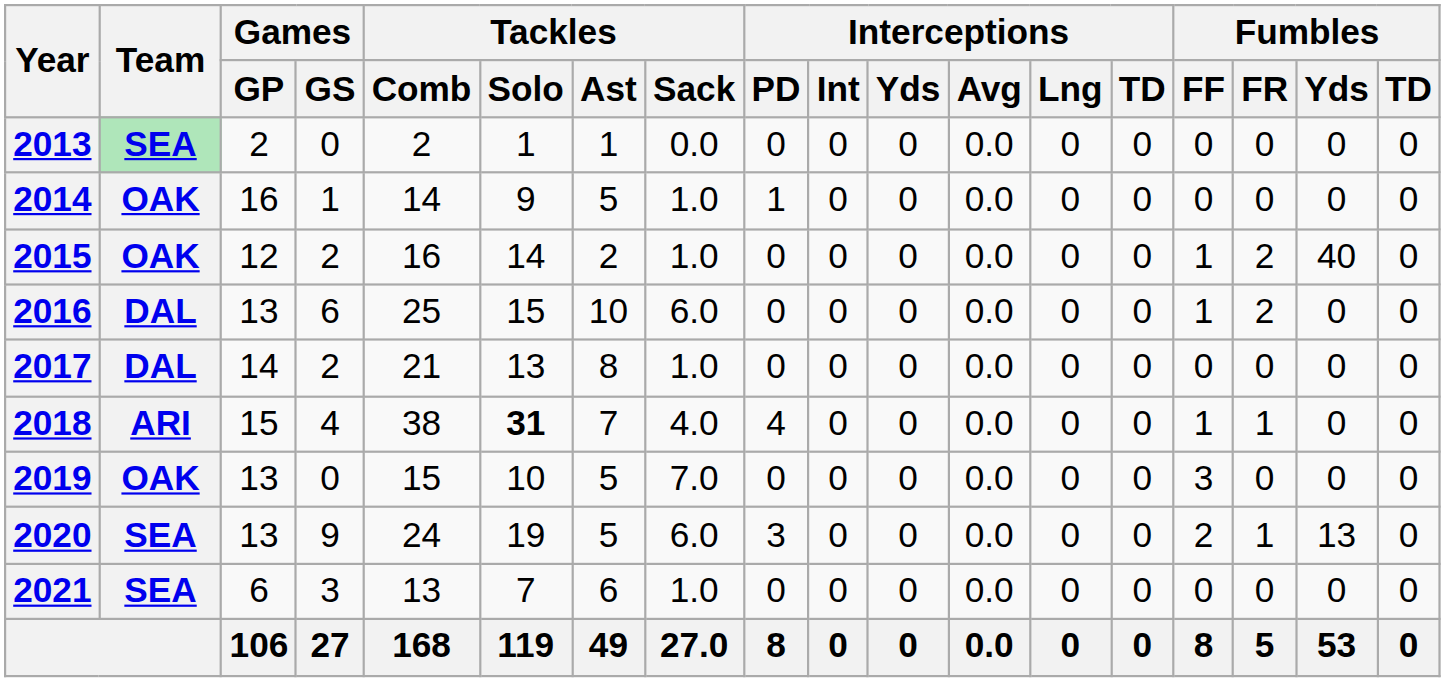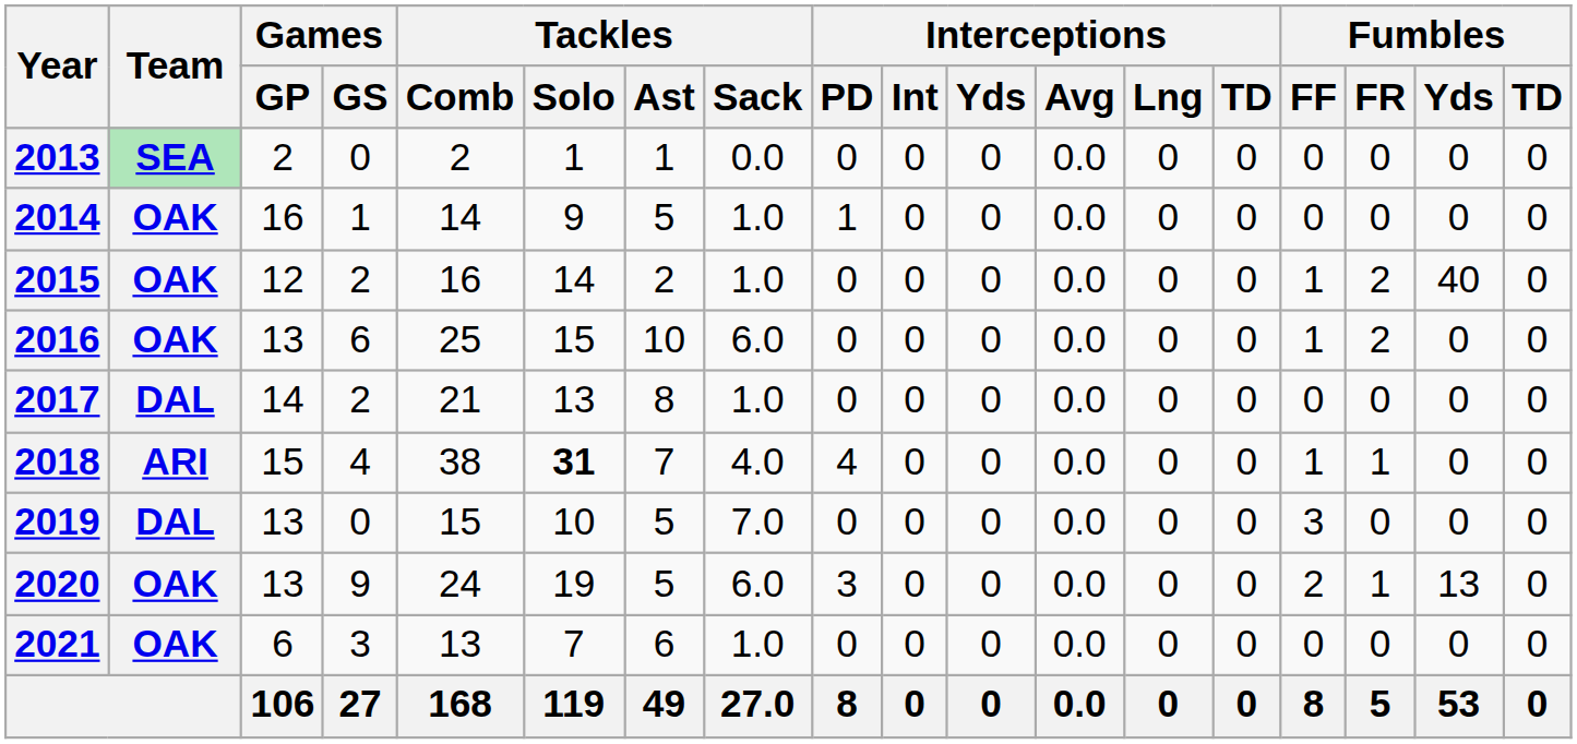 <table class=wikitable style="text-align:center;">
 <tr>
 <th rowspan="2">Year</th>
 <th rowspan="2">Team</th>
 <th colspan="2">Games</th>
 <th colspan="4">Tackles</th>
 <th colspan="6">Interceptions</th>
 <th colspan="4">Fumbles</th>
 </tr>
 <tr>
 <th>GP</th>
 <th>GS</th>
 <th>Comb</th>
 <th>Solo</th>
 <th>Ast</th>
 <th>Sack</th>
 <th>PD</th>
 <th>Int</th>
 <th>Yds</th>
 <th>Avg</th>
 <th>Lng</th>
 <th>TD</th>
 <th>FF</th>
 <th>FR</th>
 <th>Yds</th>
 <th>TD</th>
 </tr>
 <tr>
 <th><a href='#'>2013</a></th>
 <th style="background:#afe6ba; width:3em;"><a href='#'>SEA</a></th>
 <td>2</td>
 <td>0</td>
 <td>2</td>
 <td>1</td>
 <td>1</td>
 <td>0.0</td>
 <td>0</td>
 <td>0</td>
 <td>0</td>
 <td>0.0</td>
 <td>0</td>
 <td>0</td>
 <td>0</td>
 <td>0</td>
 <td>0</td>
 <td>0</td>
 </tr>
 <tr>
 <th><a href='#'>2014</a></th>
 <th><a href='#'>OAK</a></th>
 <td>16</td>
 <td>1</td>
 <td>14</td>
 <td>9</td>
 <td>5</td>
 <td>1.0</td>
 <td>1</td>
 <td>0</td>
 <td>0</td>
 <td>0.0</td>
 <td>0</td>
 <td>0</td>
 <td>0</td>
 <td>0</td>
 <td>0</td>
 <td>0</td>
 </tr>
 <tr>
 <th><a href='#'>2015</a></th>
 <th><a href='#'>OAK</a></th>
 <td>12</td>
 <td>2</td>
 <td>16</td>
 <td>14</td>
 <td>2</td>
 <td>1.0</td>
 <td>0</td>
 <td>0</td>
 <td>0</td>
 <td>0.0</td>
 <td>0</td>
 <td>0</td>
 <td>1</td>
 <td>2</td>
 <td>40</td>
 <td>0</td>
 </tr>
 <tr>
 <th><a href='#'>2016</a></th>
-<th><a href='#'>DAL</a></th>
+<th><a href='#'>OAK</a></th>
 <td>13</td>
 <td>6</td>
 <td>25</td>
 <td>15</td>
 <td>10</td>
 <td>6.0</td>
 <td>0</td>
 <td>0</td>
 <td>0</td>
 <td>0.0</td>
 <td>0</td>
 <td>0</td>
 <td>1</td>
 <td>2</td>
 <td>0</td>
 <td>0</td>
 </tr>
 <tr>
 <th><a href='#'>2017</a></th>
 <th><a href='#'>DAL</a></th>
 <td>14</td>
 <td>2</td>
 <td>21</td>
 <td>13</td>
 <td>8</td>
 <td>1.0</td>
 <td>0</td>
 <td>0</td>
 <td>0</td>
 <td>0.0</td>
 <td>0</td>
 <td>0</td>
 <td>0</td>
 <td>0</td>
 <td>0</td>
 <td>0</td>
 </tr>
 <tr>
 <th><a href='#'>2018</a></th>
 <th><a href='#'>ARI</a></th>
 <td>15</td>
 <td>4</td>
 <td>38</td>
 <td><strong>31</strong></td>
 <td>7</td>
 <td>4.0</td>
 <td>4</td>
 <td>0</td>
 <td>0</td>
 <td>0.0</td>
 <td>0</td>
 <td>0</td>
 <td>1</td>
 <td>1</td>
 <td>0</td>
 <td>0</td>
 </tr>
 <tr>
 <th><a href='#'>2019</a></th>
-<th><a href='#'>OAK</a></th>
+<th><a href='#'>DAL</a></th>
 <td>13</td>
 <td>0</td>
 <td>15</td>
 <td>10</td>
 <td>5</td>
 <td>7.0</td>
 <td>0</td>
 <td>0</td>
 <td>0</td>
 <td>0.0</td>
 <td>0</td>
 <td>0</td>
 <td>3</td>
 <td>0</td>
 <td>0</td>
 <td>0</td>
 </tr>
 <tr>
 <th><a href='#'>2020</a></th>
-<th><a href='#'>SEA</a></th>
+<th><a href='#'>OAK</a></th>
 <td>13</td>
 <td>9</td>
 <td>24</td>
 <td>19</td>
 <td>5</td>
 <td>6.0</td>
 <td>3</td>
 <td>0</td>
 <td>0</td>
 <td>0.0</td>
 <td>0</td>
 <td>0</td>
 <td>2</td>
 <td>1</td>
 <td>13</td>
 <td>0</td>
 </tr>
 <tr>
 <th><a href='#'>2021</a></th>
-<th><a href='#'>SEA</a></th>
+<th><a href='#'>OAK</a></th>
 <td>6</td>
 <td>3</td>
 <td>13</td>
 <td>7</td>
 <td>6</td>
 <td>1.0</td>
 <td>0</td>
 <td>0</td>
 <td>0</td>
 <td>0.0</td>
 <td>0</td>
 <td>0</td>
 <td>0</td>
 <td>0</td>
 <td>0</td>
 <td>0</td>
 </tr>
 <tr>
 <th colspan="2"></th>
 <th>106</th>
 <th>27</th>
 <th>168</th>
 <th>119</th>
 <th>49</th>
 <th>27.0</th>
 <th>8</th>
 <th>0</th>
 <th>0</th>
 <th>0.0</th>
 <th>0</th>
 <th>0</th>
 <th>8</th>
 <th>5</th>
 <th>53</th>
 <th>0</th>
 </tr>
 </table>
